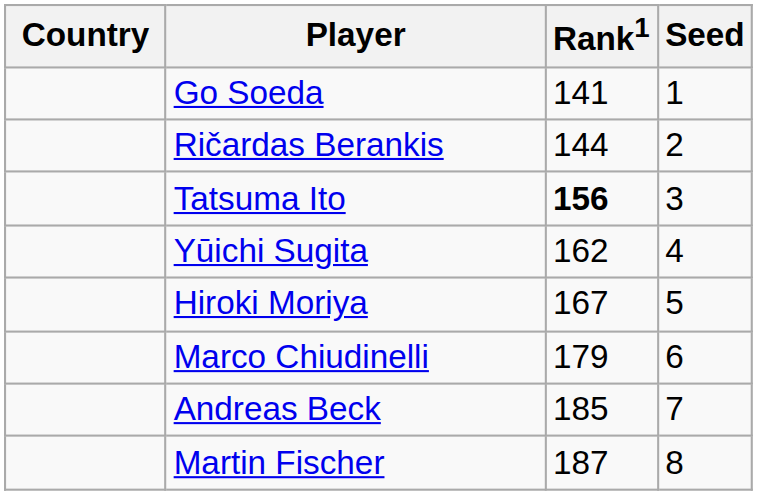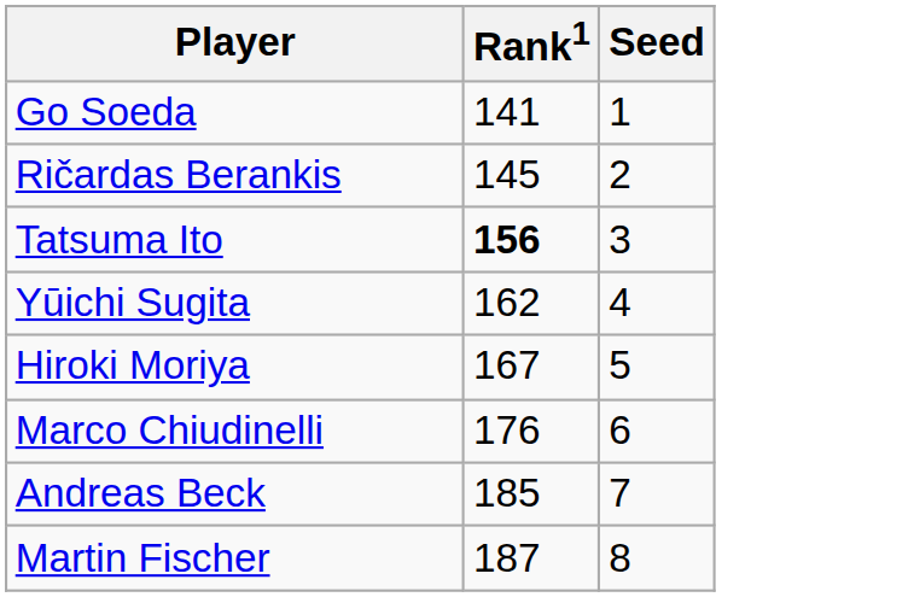 <table class="sortable wikitable">
 <tr>
-<th width="70">Country</th>
 <th width="175">Player</th>
 <th>Rank<sup>1</sup></th>
 <th>Seed</th>
 </tr>
 <tr>
-<td></td>
 <td><a href='#'>Go Soeda</a></td>
 <td>141</td>
 <td>1</td>
 </tr>
 <tr>
-<td></td>
 <td><a href='#'>Ričardas Berankis</a></td>
-<td>144</td>
+<td>145</td>
 <td>2</td>
 </tr>
 <tr>
-<td></td>
 <td><a href='#'>Tatsuma Ito</a></td>
 <td><strong>156</strong></td>
 <td>3</td>
 </tr>
 <tr>
-<td></td>
 <td><a href='#'>Yūichi Sugita</a></td>
 <td>162</td>
 <td>4</td>
 </tr>
 <tr>
-<td></td>
 <td><a href='#'>Hiroki Moriya</a></td>
 <td>167</td>
 <td>5</td>
 </tr>
 <tr>
-<td></td>
 <td><a href='#'>Marco Chiudinelli</a></td>
-<td>179</td>
+<td>176</td>
 <td>6</td>
 </tr>
 <tr>
-<td></td>
 <td><a href='#'>Andreas Beck</a></td>
 <td>185</td>
 <td>7</td>
 </tr>
 <tr>
-<td></td>
 <td><a href='#'>Martin Fischer</a></td>
 <td>187</td>
 <td>8</td>
 </tr>
 </table>
